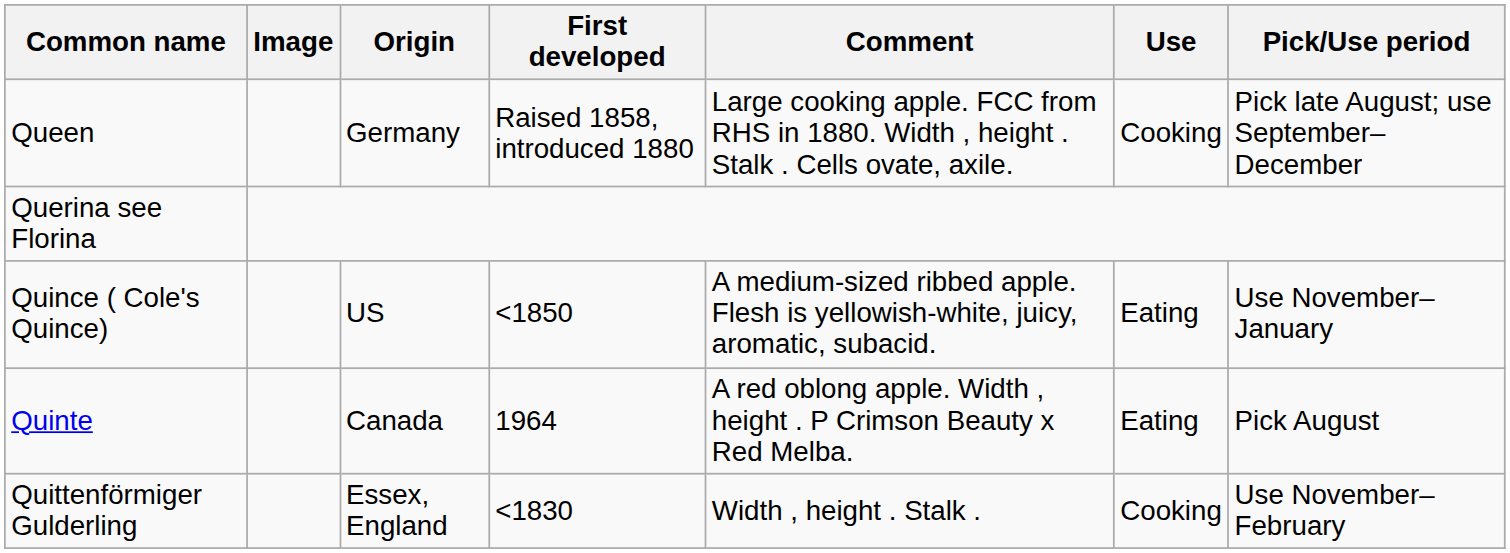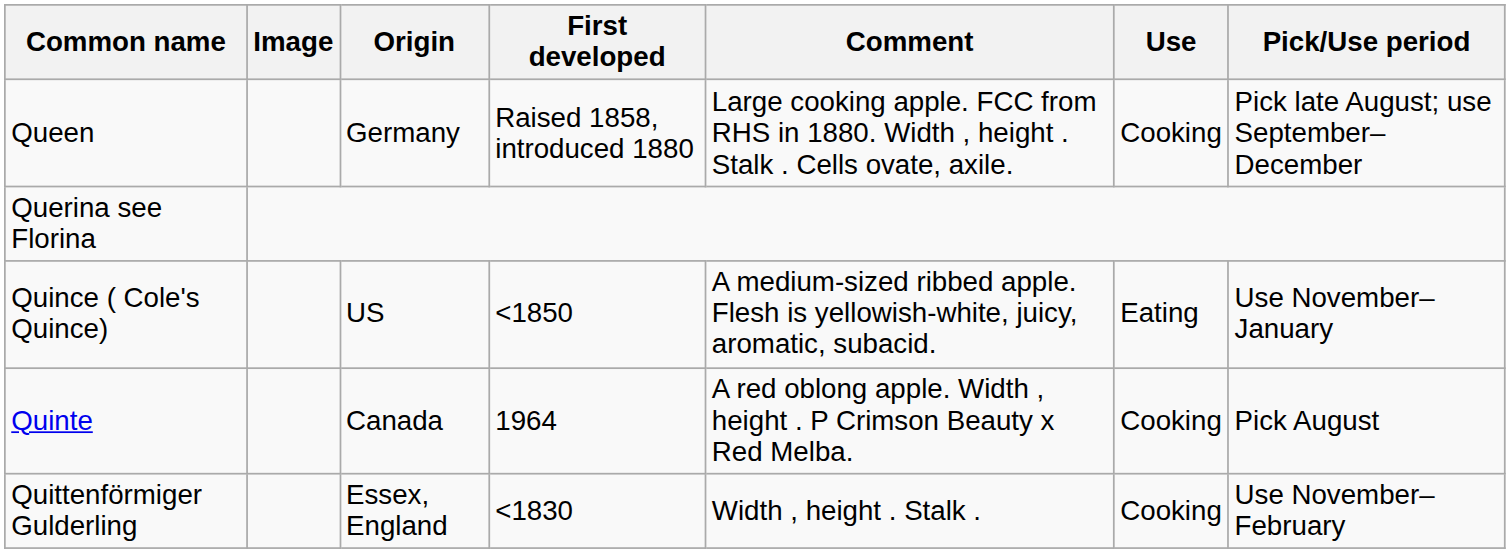 <table class="wikitable sortable">
 <tr>
 <th>Common name</th>
 <th>Image</th>
 <th>Origin</th>
 <th>First developed</th>
 <th>Comment</th>
 <th>Use</th>
 <th>Pick/Use period</th>
 </tr>
 <tr>
 <td>Queen</td>
 <td></td>
 <td>Germany</td>
 <td>Raised 1858, introduced 1880</td>
 <td>Large cooking apple. FCC from RHS in 1880. Width , height . Stalk . Cells ovate, axile.</td>
 <td>Cooking</td>
 <td>Pick late August; use September–December</td>
 </tr>
 <tr>
 <td>Querina see Florina</td>
 </tr>
 <tr>
 <td>Quince ( Cole's Quince)</td>
 <td></td>
 <td>US</td>
 <td><1850</td>
 <td>A medium-sized ribbed apple. Flesh is yellowish-white, juicy, aromatic, subacid.</td>
 <td>Eating</td>
 <td>Use November–January</td>
 </tr>
 <tr>
 <td><a href='#'>Quinte</a></td>
 <td></td>
 <td>Canada</td>
 <td>1964</td>
 <td>A red oblong apple. Width , height . P Crimson Beauty x Red Melba.</td>
-<td>Eating</td>
+<td>Cooking</td>
 <td>Pick August</td>
 </tr>
 <tr>
 <td>Quittenförmiger Gulderling</td>
 <td></td>
 <td>Essex, England</td>
 <td><1830</td>
 <td>Width , height . Stalk .</td>
 <td>Cooking</td>
 <td>Use November–February</td>
 </tr>
 </table>
